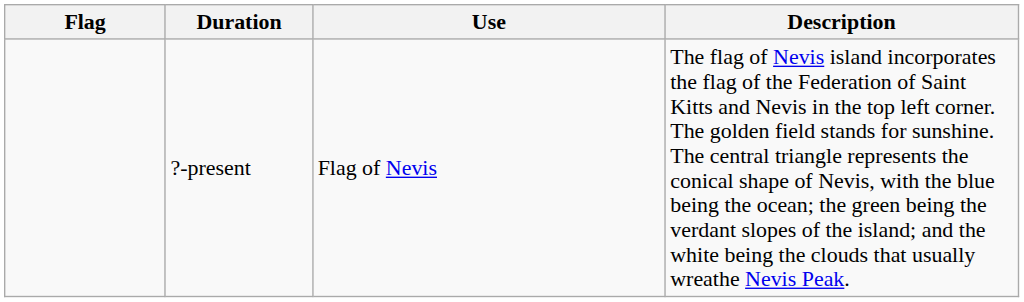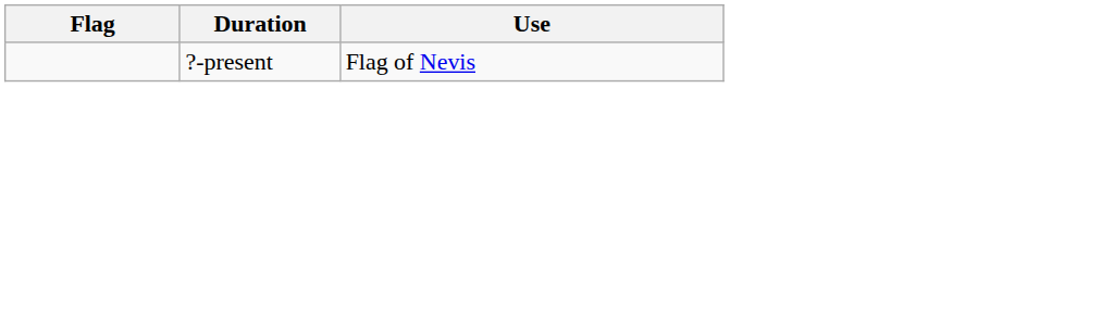 <table class="wikitable">
 <tr>
 <th width="110">Flag</th>
 <th width="100">Duration</th>
 <th width="250">Use</th>
-<th width="250">Description</th>
 </tr>
 <tr>
 <td></td>
 <td>?-present</td>
 <td>Flag of <a href='#'>Nevis</a></td>
-<td>The flag of <a href='#'>Nevis</a> island incorporates the flag of the Federation of Saint Kitts and Nevis in the top left corner. The golden field stands for sunshine. The central triangle represents the conical shape of Nevis, with the blue being the ocean; the green being the verdant slopes of the island; and the white being the clouds that usually wreathe <a href='#'>Nevis Peak</a>.</td>
 </tr>
 </table>
